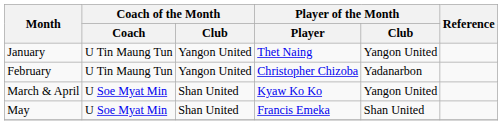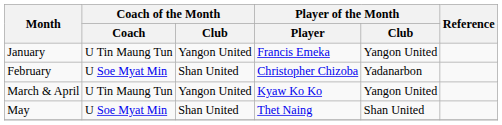 <table class="wikitable">
 <tr>
 <th rowspan="2">Month</th>
 <th colspan="2">Coach of the Month</th>
 <th colspan="2">Player of the Month</th>
 <th rowspan="2">Reference</th>
 </tr>
 <tr>
 <th>Coach</th>
 <th>Club</th>
 <th>Player</th>
 <th>Club</th>
 </tr>
 <tr>
 <td>January</td>
 <td>U Tin Maung Tun</td>
 <td>Yangon United</td>
-<td> <a href='#'>Thet Naing</a></td>
+<td> <a href='#'>Francis Emeka</a></td>
 <td>Yangon United</td>
 <td></td>
 </tr>
 <tr>
 <td>February</td>
-<td>U Tin Maung Tun</td>
-<td>Yangon United</td>
+<td> U <a href='#'>Soe Myat Min</a></td>
+<td>Shan United</td>
 <td> <a href='#'>Christopher Chizoba</a></td>
 <td>Yadanarbon</td>
 <td></td>
 </tr>
 <tr>
 <td>March & April</td>
-<td> U <a href='#'>Soe Myat Min</a></td>
-<td>Shan United</td>
+<td>U Tin Maung Tun</td>
+<td>Yangon United</td>
 <td><a href='#'>Kyaw Ko Ko</a></td>
 <td>Yangon United</td>
 <td></td>
 </tr>
 <tr>
 <td>May</td>
 <td> U <a href='#'>Soe Myat Min</a></td>
 <td>Shan United</td>
-<td> <a href='#'>Francis Emeka</a></td>
+<td> <a href='#'>Thet Naing</a></td>
 <td>Shan United</td>
 <td></td>
 </tr>
 <tr>
 </tr>
 </table>
